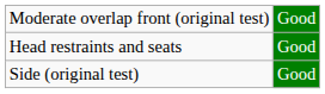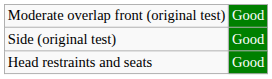 <table class="wikitable">
 <tr>
 <td>Moderate overlap front (original test)</td>
 <td style="color:white;background:green">Good</td>
 </tr>
 <tr>
+<td>Side (original test)</td>
+<td style="color:white;background:green">Good</td>
+</tr>
+<tr>
 <td>Head restraints and seats</td>
 <td style="color:white;background:green">Good</td>
 </tr>
-<tr>
-<td>Side (original test)</td>
-<td style="color:white;background:green">Good</td>
-</tr>
 </table>
